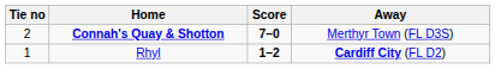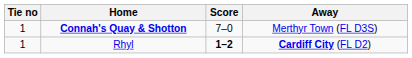 <table class="wikitable" style="text-align:center">
 <tr>
 <th width=50>Tie no</th>
 <th width=250>Home</th>
 <th width=50>Score</th>
 <th width=250>Away</th>
 </tr>
 <tr>
-<td>2</td>
+<td>1</td>
 <td><strong><a href='#'>Connah's Quay & Shotton</a></strong></td>
-<td><strong>7–0</strong></td>
+<td>7–0</td>
 <td><a href='#'>Merthyr Town</a> (<a href='#'>FL D3S</a>)</td>
 </tr>
 <tr>
 <td>1</td>
 <td><a href='#'>Rhyl</a></td>
 <td><strong>1–2</strong></td>
 <td><strong><a href='#'>Cardiff City</a></strong> (<a href='#'>FL D2</a>)</td>
 </tr>
 </table>
